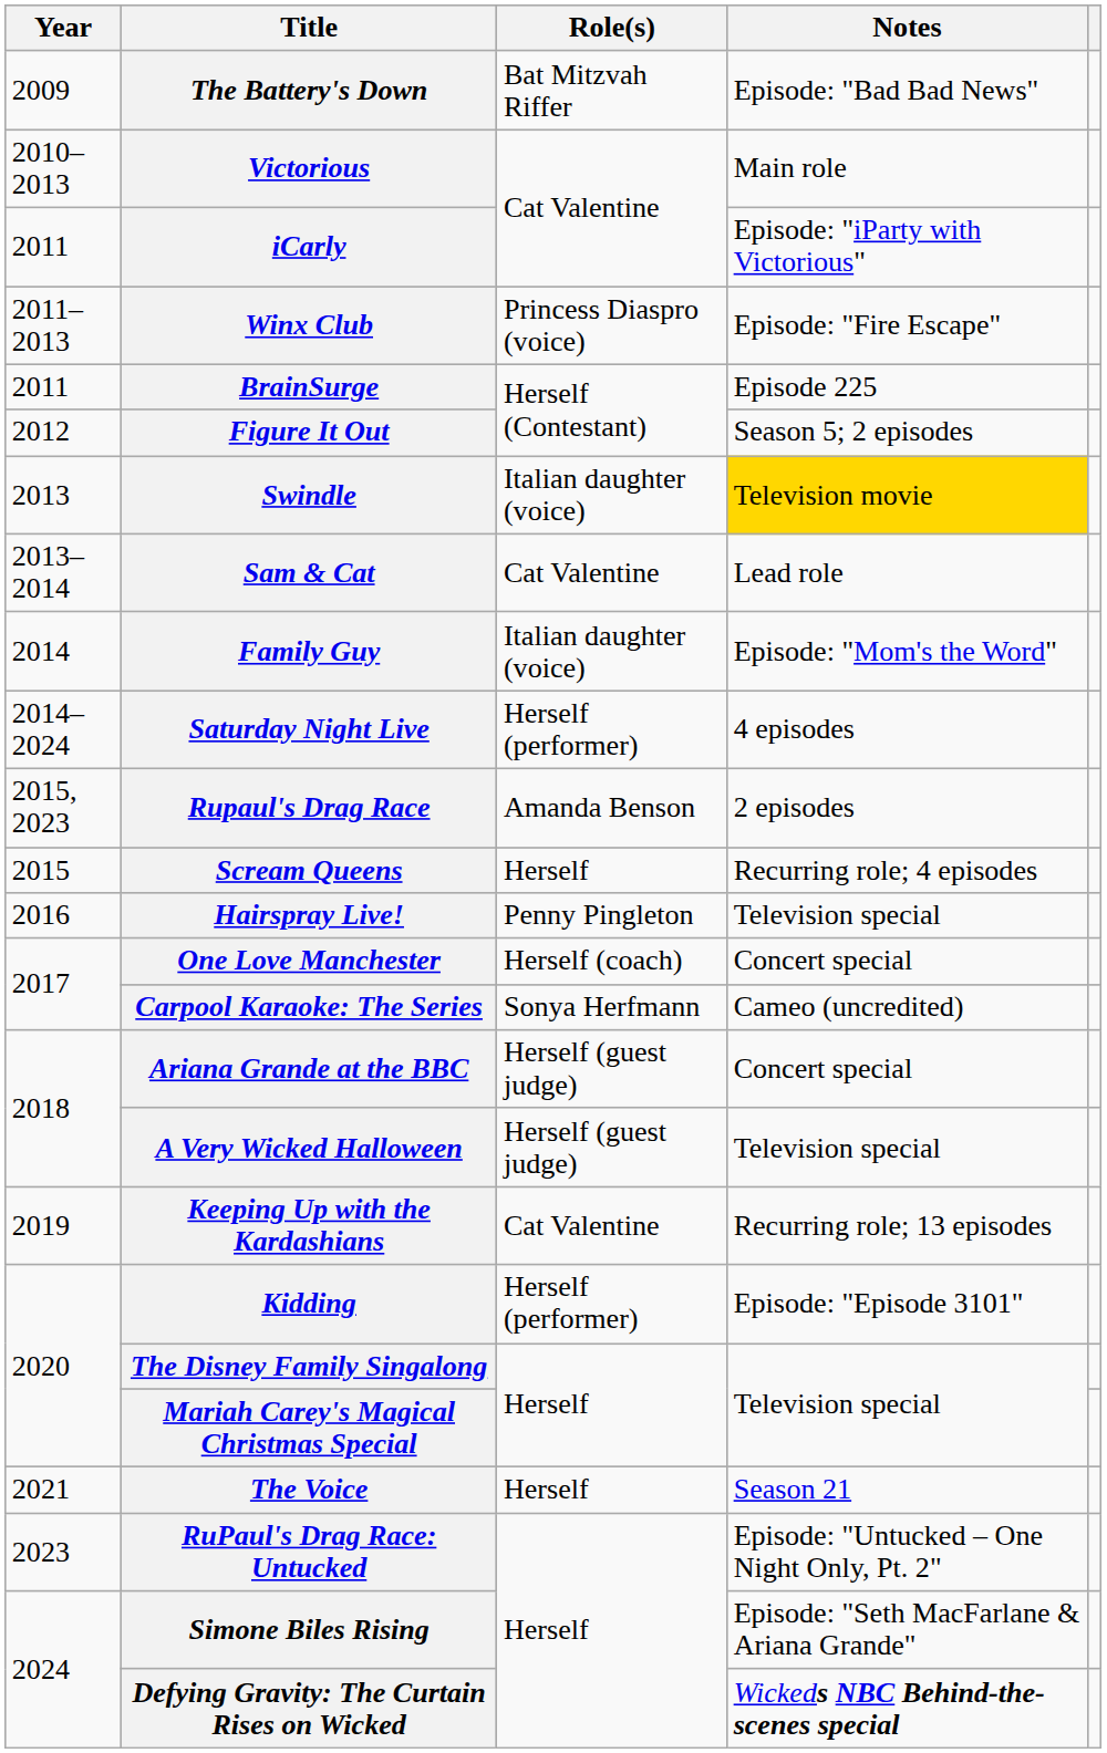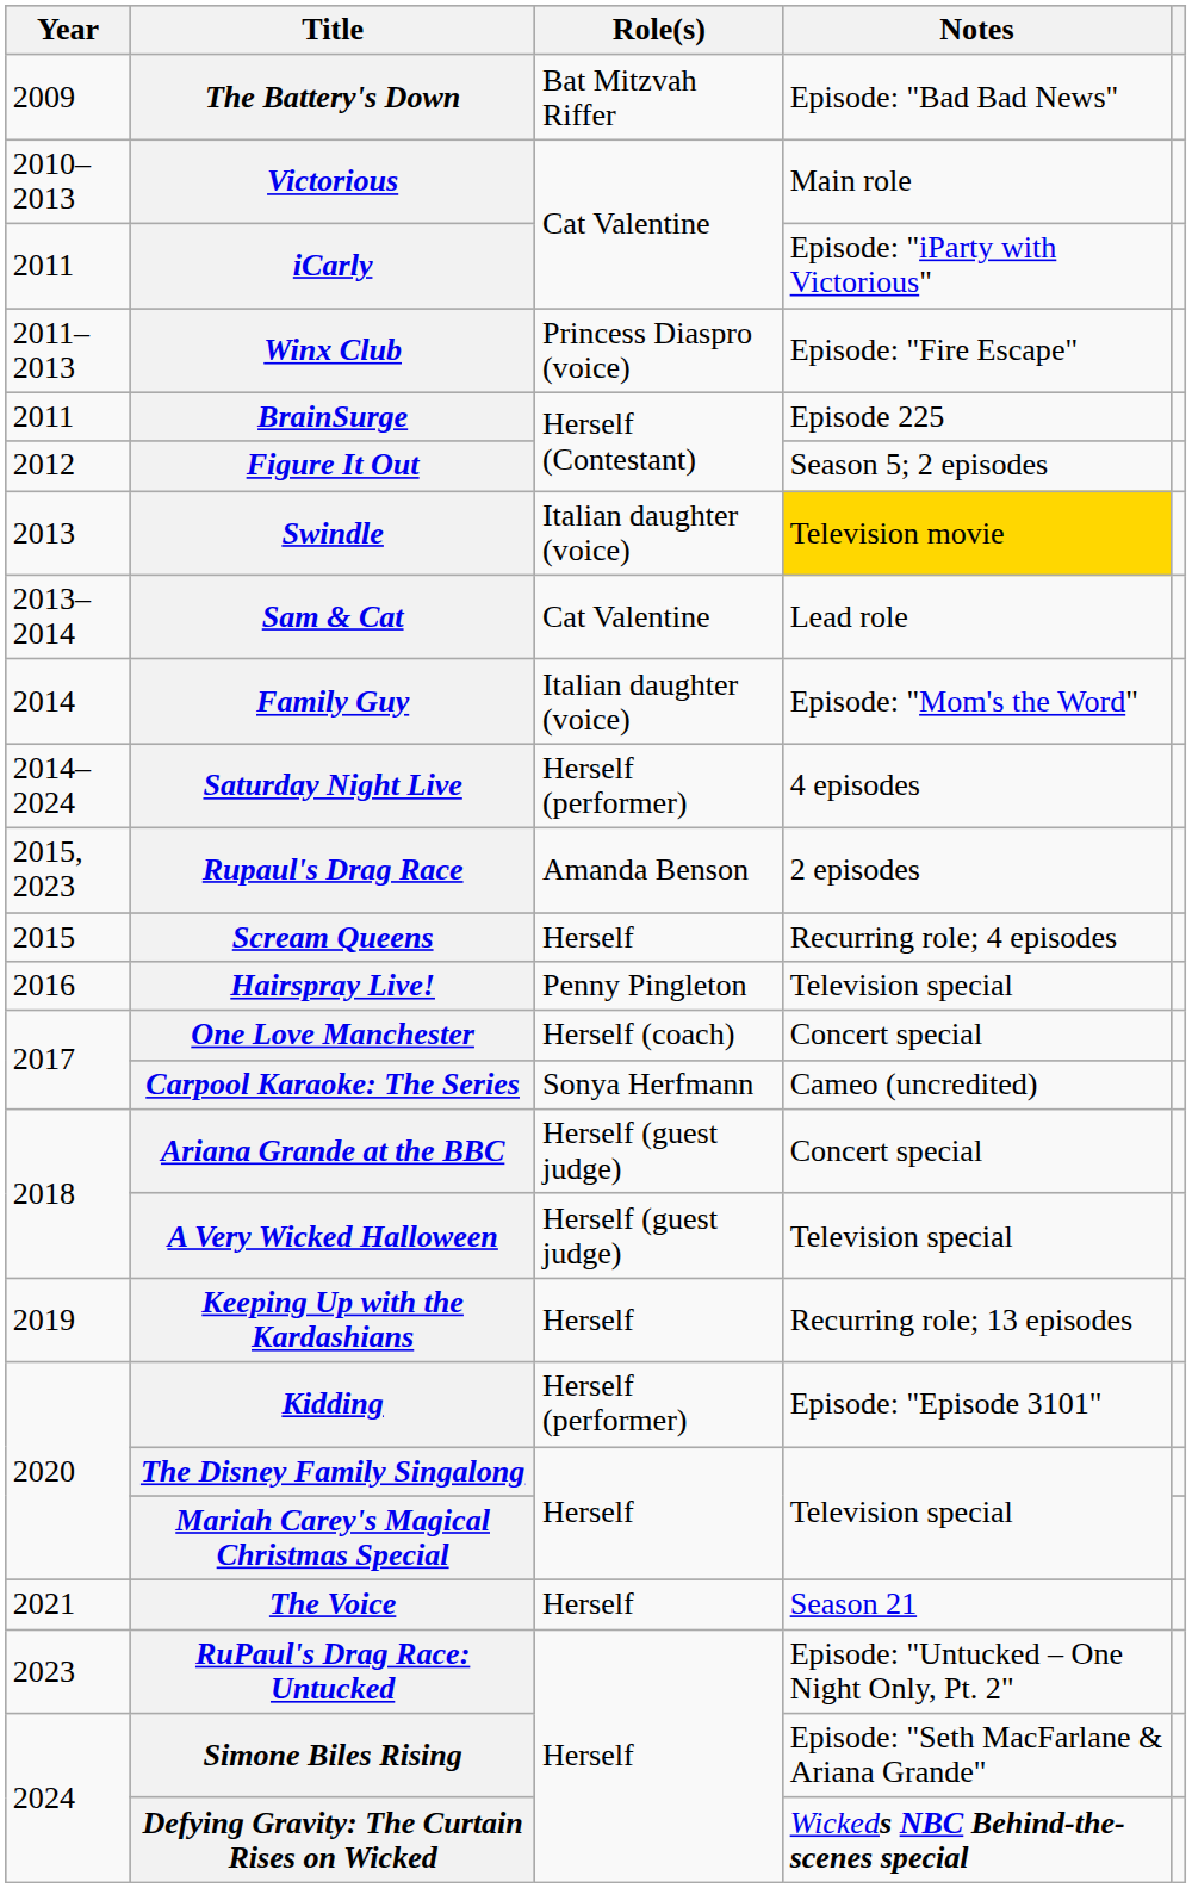 <table class="wikitable plainrowheaders sortable">
 <tr>
 <th scope="col">Year</th>
 <th scope="col">Title</th>
 <th scope="col">Role(s)</th>
 <th scope="col" class="unsortable">Notes</th>
 <th class="unsortable"></th>
 </tr>
 <tr>
 <td>2009</td>
 <th scope="row"><em>The Battery's Down</em></th>
 <td>Bat Mitzvah Riffer</td>
 <td>Episode: "Bad Bad News"</td>
 <td></td>
 </tr>
 <tr>
 <td>2010–2013</td>
 <th scope="row"><em><a href='#'>Victorious</a></em></th>
 <td rowspan="2">Cat Valentine</td>
 <td>Main role</td>
 <td></td>
 </tr>
 <tr>
 <td>2011</td>
 <th scope="row"><em><a href='#'>iCarly</a></em></th>
 <td>Episode: "<a href='#'>iParty with Victorious</a>"</td>
 <td></td>
 </tr>
 <tr>
 <td>2011–2013</td>
 <th scope="row"><em><a href='#'>Winx Club</a></em></th>
 <td>Princess Diaspro (voice)</td>
 <td>Episode: "Fire Escape"</td>
 <td></td>
 </tr>
 <tr>
 <td>2011</td>
 <th scope="row"><em><a href='#'>BrainSurge</a></em></th>
 <td rowspan="2">Herself (Contestant)</td>
 <td>Episode 225</td>
 <td></td>
 </tr>
 <tr>
 <td>2012</td>
 <th scope="row"><em><a href='#'>Figure It Out</a></em></th>
 <td>Season 5; 2 episodes</td>
 <td></td>
 </tr>
 <tr>
 <td>2013</td>
 <th scope="row"><em><a href='#'>Swindle</a></em></th>
 <td>Italian daughter (voice)</td>
 <td style="background: gold;">Television movie</td>
 <td></td>
 </tr>
 <tr>
 <td>2013–2014</td>
 <th scope="row"><em><a href='#'>Sam & Cat</a></em></th>
 <td>Cat Valentine</td>
 <td>Lead role</td>
 <td></td>
 </tr>
 <tr>
 <td>2014</td>
 <th scope="row"><em><a href='#'>Family Guy</a></em></th>
 <td>Italian daughter (voice)</td>
 <td>Episode: "<a href='#'>Mom's the Word</a>"</td>
 <td style="text-align:center;"></td>
 </tr>
 <tr>
 <td>2014–2024</td>
 <th scope="row"><em><a href='#'>Saturday Night Live</a></em></th>
 <td>Herself (performer)</td>
 <td>4 episodes</td>
 <td></td>
 </tr>
 <tr>
 <td>2015, 2023</td>
 <th scope="row"><em><a href='#'>Rupaul's Drag Race</a></em></th>
 <td>Amanda Benson</td>
 <td>2 episodes</td>
 <td style="text-align:center;"></td>
 </tr>
 <tr>
 <td>2015</td>
 <th scope="row"><em><a href='#'>Scream Queens</a></em></th>
 <td>Herself</td>
 <td>Recurring role; 4 episodes</td>
 <td style="text-align:center;"></td>
 </tr>
 <tr>
 <td>2016</td>
 <th scope="row"><em><a href='#'>Hairspray Live!</a></em></th>
 <td>Penny Pingleton</td>
 <td>Television special</td>
 <td style="text-align:center;"></td>
 </tr>
 <tr>
 <td rowspan="2">2017</td>
 <th scope="row"><em><a href='#'>One Love Manchester</a></em></th>
 <td>Herself (coach)</td>
 <td>Concert special</td>
 <td style="text-align:center;"></td>
 </tr>
 <tr>
 <th scope="row"><em><a href='#'>Carpool Karaoke: The Series</a></em></th>
 <td>Sonya Herfmann</td>
 <td>Cameo (uncredited)</td>
 <td></td>
 </tr>
 <tr>
 <td rowspan="2">2018</td>
 <th scope="row"><em><a href='#'>Ariana Grande at the BBC</a></em></th>
 <td>Herself (guest judge)</td>
 <td>Concert special</td>
 <td style="text-align:center;"></td>
 </tr>
 <tr>
 <th scope="row"><em><a href='#'>A Very Wicked Halloween</a></em></th>
 <td>Herself (guest judge)</td>
 <td>Television special</td>
 </tr>
 <tr>
 <td>2019</td>
 <th scope="row"><em><a href='#'>Keeping Up with the Kardashians</a></em></th>
-<td>Cat Valentine</td>
+<td>Herself</td>
 <td>Recurring role; 13 episodes</td>
 <td></td>
 </tr>
 <tr>
 <td rowspan="3">2020</td>
 <th scope="row"><em><a href='#'>Kidding</a></em></th>
 <td>Herself (performer)</td>
 <td>Episode: "Episode 3101"</td>
 <td style="text-align:center;"></td>
 </tr>
 <tr>
 <th scope="row"><em><a href='#'>The Disney Family Singalong</a></em></th>
 <td rowspan="2">Herself</td>
 <td rowspan="2">Television special</td>
 </tr>
 <tr>
 <th scope="row"><em><a href='#'>Mariah Carey's Magical Christmas Special</a></em></th>
 <td style="text-align:center;"></td>
 </tr>
 <tr>
 <td>2021</td>
 <th scope="row"><em><a href='#'>The Voice</a></em></th>
 <td>Herself</td>
 <td><a href='#'>Season 21</a></td>
 <td style="text-align:center;"></td>
 </tr>
 <tr>
 <td>2023</td>
 <th scope="row"><em><a href='#'>RuPaul's Drag Race: Untucked</a></em></th>
 <td rowspan="3">Herself</td>
 <td>Episode: "Untucked – One Night Only, Pt. 2"</td>
 <td style="text-align:center;"></td>
 </tr>
 <tr>
 <td rowspan="2">2024</td>
 <th scope="row"><em>Simone Biles Rising</em></th>
 <td>Episode: "Seth MacFarlane & Ariana Grande"</td>
 <td style="text-align:center;"></td>
 </tr>
 <tr>
 <th scope="row"><em>Defying Gravity: The Curtain Rises on Wicked</em></th>
 <td><em><a href='#'>Wicked</a><strong>s <a href='#'>NBC</a> Behind-the-scenes special</td>
 <td style="text-align:center;"></td>
 </tr>
 </table>
